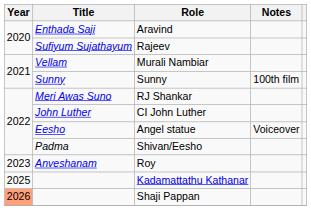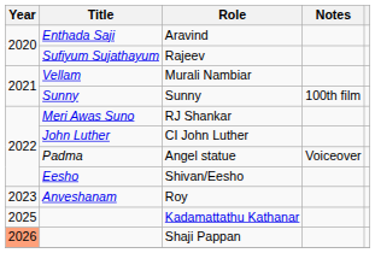 <table class="wikitable sortable">
 <tr>
 <th scope="col">Year</th>
 <th scope="col">Title</th>
 <th scope="col">Role</th>
 <th scope="col" class="unsortable">Notes</th>
 <th scope="col" class="unsortable"></th>
 </tr>
 <tr>
 <td rowspan="2">2020</td>
 <td><em><a href='#'>Enthada Saji</a></em></td>
 <td>Aravind</td>
 <td></td>
 <td></td>
 </tr>
 <tr>
 <td><em><a href='#'>Sufiyum Sujathayum</a></em></td>
 <td>Rajeev</td>
 <td></td>
 <td></td>
 </tr>
 <tr>
 <td rowspan="2">2021</td>
 <td><em><a href='#'>Vellam</a></em></td>
 <td>Murali Nambiar</td>
 <td></td>
 <td></td>
 </tr>
 <tr>
 <td><em><a href='#'>Sunny</a></em></td>
 <td>Sunny</td>
 <td>100th film</td>
 <td></td>
 </tr>
 <tr>
 <td rowspan="4">2022</td>
 <td><em><a href='#'>Meri Awas Suno</a></em></td>
 <td>RJ Shankar</td>
 <td></td>
 <td></td>
 </tr>
 <tr>
 <td><em><a href='#'>John Luther</a></em></td>
 <td>CI John Luther</td>
 <td></td>
 <td></td>
 </tr>
 <tr>
-<td><em><a href='#'>Eesho</a></em></td>
+<td><em>Padma</em></td>
 <td>Angel statue</td>
 <td>Voiceover</td>
 <td></td>
 </tr>
 <tr>
-<td><em>Padma</em></td>
+<td><em><a href='#'>Eesho</a></em></td>
 <td>Shivan/Eesho</td>
 <td></td>
 <td></td>
 </tr>
 <tr>
 <td>2023</td>
 <td><em><a href='#'>Anveshanam</a></em></td>
 <td>Roy</td>
 <td></td>
 <td></td>
 </tr>
 <tr>
 <td>2025</td>
 <td></td>
 <td><a href='#'>Kadamattathu Kathanar</a></td>
 <td></td>
 <td></td>
 </tr>
 <tr>
 <td style="background: lightsalmon;">2026</td>
 <td></td>
 <td>Shaji Pappan</td>
 <td></td>
 <td></td>
 </tr>
 <tr>
 </tr>
 </table>
